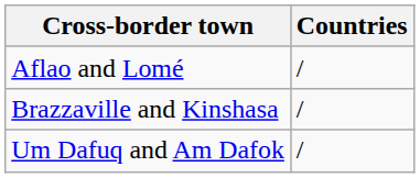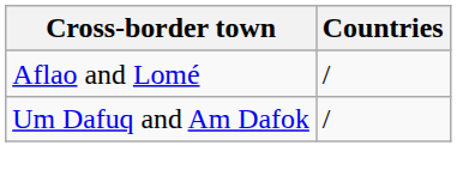 <table class="wikitable">
 <tr>
 <th>Cross-border town</th>
 <th>Countries</th>
 </tr>
 <tr>
 <td><a href='#'>Aflao</a> and <a href='#'>Lomé</a></td>
 <td> / </td>
 </tr>
 <tr>
-<td><a href='#'>Brazzaville</a> and <a href='#'>Kinshasa</a></td>
-<td> / </td>
-</tr>
-<tr>
 <td><a href='#'>Um Dafuq</a> and <a href='#'>Am Dafok</a></td>
 <td>/</td>
 </tr>
 </table>
